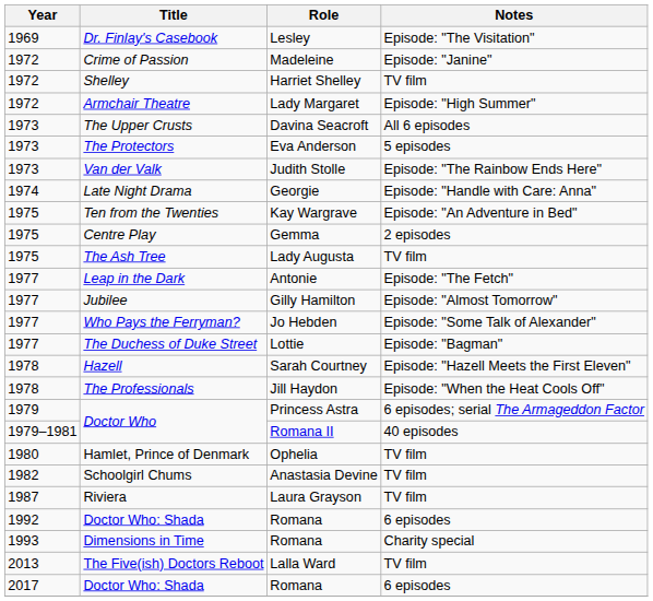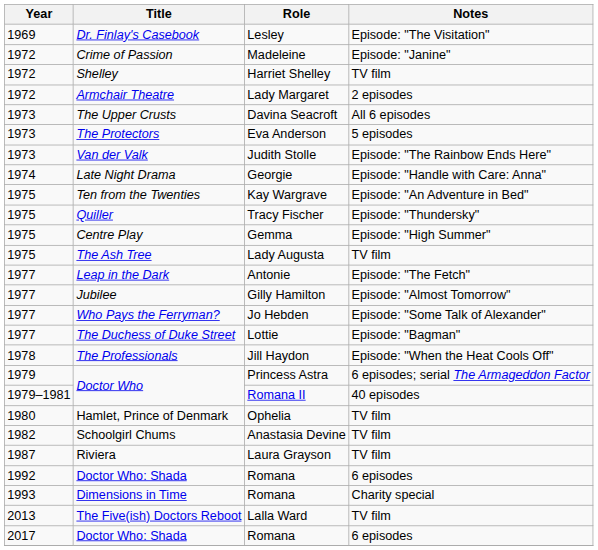 <table class="wikitable">
 <tr>
 <th>Year</th>
 <th>Title</th>
 <th>Role</th>
 <th>Notes</th>
 </tr>
 <tr>
 <td>1969</td>
 <td><em><a href='#'>Dr. Finlay's Casebook</a></em></td>
 <td>Lesley</td>
 <td>Episode: "The Visitation"</td>
 </tr>
 <tr>
 <td>1972</td>
 <td><em>Crime of Passion</em></td>
 <td>Madeleine</td>
 <td>Episode: "Janine"</td>
 </tr>
 <tr>
 <td>1972</td>
 <td><em>Shelley</em></td>
 <td>Harriet Shelley</td>
 <td>TV film</td>
 </tr>
 <tr>
 <td>1972</td>
 <td><em><a href='#'>Armchair Theatre</a></em></td>
 <td>Lady Margaret</td>
-<td>Episode: "High Summer"</td>
+<td>2 episodes</td>
 </tr>
 <tr>
 <td>1973</td>
 <td><em>The Upper Crusts</em></td>
 <td>Davina Seacroft</td>
 <td>All 6 episodes</td>
 </tr>
 <tr>
 <td>1973</td>
 <td><em><a href='#'>The Protectors</a></em></td>
 <td>Eva Anderson</td>
 <td>5 episodes</td>
 </tr>
 <tr>
 <td>1973</td>
 <td><em><a href='#'>Van der Valk</a></em></td>
 <td>Judith Stolle</td>
 <td>Episode: "The Rainbow Ends Here"</td>
 </tr>
 <tr>
 <td>1974</td>
 <td><em>Late Night Drama</em></td>
 <td>Georgie</td>
 <td>Episode: "Handle with Care: Anna"</td>
 </tr>
 <tr>
 <td>1975</td>
 <td><em>Ten from the Twenties</em></td>
 <td>Kay Wargrave</td>
 <td>Episode: "An Adventure in Bed"</td>
 </tr>
 <tr>
 <td>1975</td>
+<td><em><a href='#'>Quiller</a></em></td>
+<td>Tracy Fischer</td>
+<td>Episode: "Thundersky"</td>
+</tr>
+<tr>
+<td>1975</td>
 <td><em>Centre Play</em></td>
 <td>Gemma</td>
-<td>2 episodes</td>
+<td>Episode: "High Summer"</td>
 </tr>
 <tr>
 <td>1975</td>
 <td><em><a href='#'>The Ash Tree</a></em></td>
 <td>Lady Augusta</td>
 <td>TV film</td>
 </tr>
 <tr>
 <td>1977</td>
 <td><em><a href='#'>Leap in the Dark</a></em></td>
 <td>Antonie</td>
 <td>Episode: "The Fetch"</td>
 </tr>
 <tr>
 <td>1977</td>
 <td><em>Jubilee</em></td>
 <td>Gilly Hamilton</td>
 <td>Episode: "Almost Tomorrow"</td>
 </tr>
 <tr>
 <td>1977</td>
 <td><em><a href='#'>Who Pays the Ferryman?</a></em></td>
 <td>Jo Hebden</td>
 <td>Episode: "Some Talk of Alexander"</td>
 </tr>
 <tr>
 <td>1977</td>
 <td><em><a href='#'>The Duchess of Duke Street</a></em></td>
 <td>Lottie</td>
 <td>Episode: "Bagman"</td>
-</tr>
-<tr>
-<td>1978</td>
-<td><em><a href='#'>Hazell</a></em></td>
-<td>Sarah Courtney</td>
-<td>Episode: "Hazell Meets the First Eleven"</td>
 </tr>
 <tr>
 <td>1978</td>
 <td><em><a href='#'>The Professionals</a></em></td>
 <td>Jill Haydon</td>
 <td>Episode: "When the Heat Cools Off"</td>
 </tr>
 <tr>
 <td>1979</td>
 <td rowspan=2><em><a href='#'>Doctor Who</a></em></td>
 <td>Princess Astra</td>
 <td>6 episodes; serial <em><a href='#'>The Armageddon Factor</a></em></td>
 </tr>
 <tr>
 <td>1979–1981</td>
 <td><a href='#'>Romana II</a><em></td>
 <td>40 episodes</td>
 </tr>
 <tr>
 <td>1980</td>
 <td></em>Hamlet, Prince of Denmark<em></td>
 <td>Ophelia</td>
 <td>TV film</td>
 </tr>
 <tr>
 <td>1982</td>
 <td></em>Schoolgirl Chums<em></td>
 <td>Anastasia Devine</td>
 <td>TV film</td>
 </tr>
 <tr>
 <td>1987</td>
 <td></em>Riviera<em></td>
 <td>Laura Grayson</td>
 <td>TV film</td>
 </tr>
 <tr>
 <td>1992</td>
 <td></em><a href='#'>Doctor Who: Shada</a><em></td>
 <td>Romana</td>
 <td>6 episodes</td>
 </tr>
 <tr>
 <td>1993</td>
 <td></em><a href='#'>Dimensions in Time</a><em></td>
 <td>Romana</td>
 <td>Charity special</td>
 </tr>
 <tr>
 <td>2013</td>
 <td></em><a href='#'>The Five(ish) Doctors Reboot</a><em></td>
 <td>Lalla Ward</td>
 <td>TV film</td>
 </tr>
 <tr>
 <td>2017</td>
 <td></em><a href='#'>Doctor Who: Shada</a><em></td>
 <td>Romana</td>
 <td>6 episodes</td>
 </tr>
 <tr>
 </tr>
 </table>
